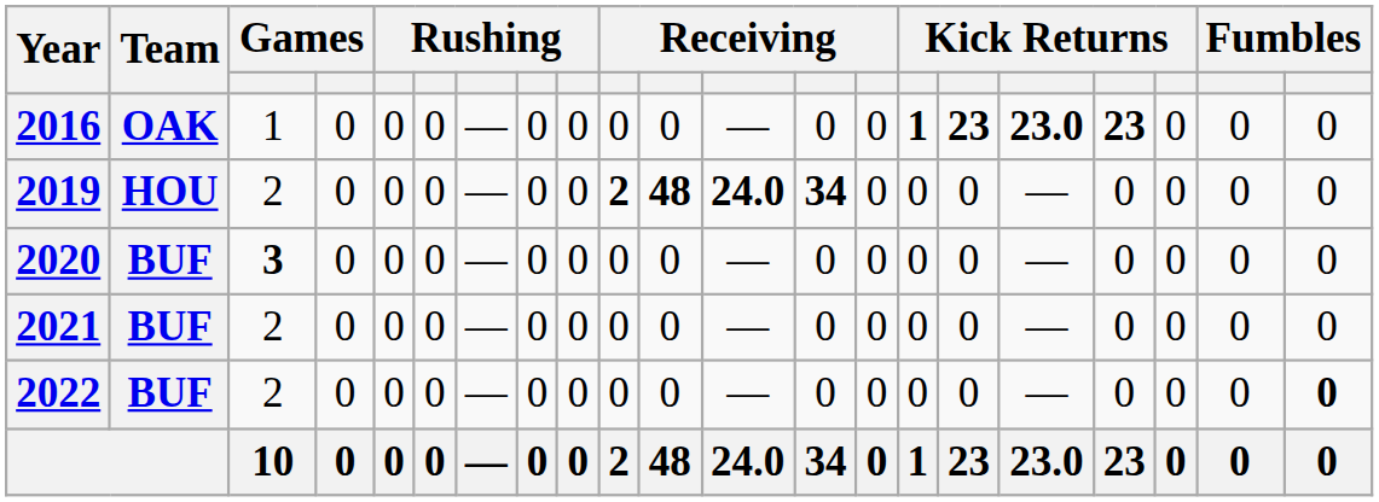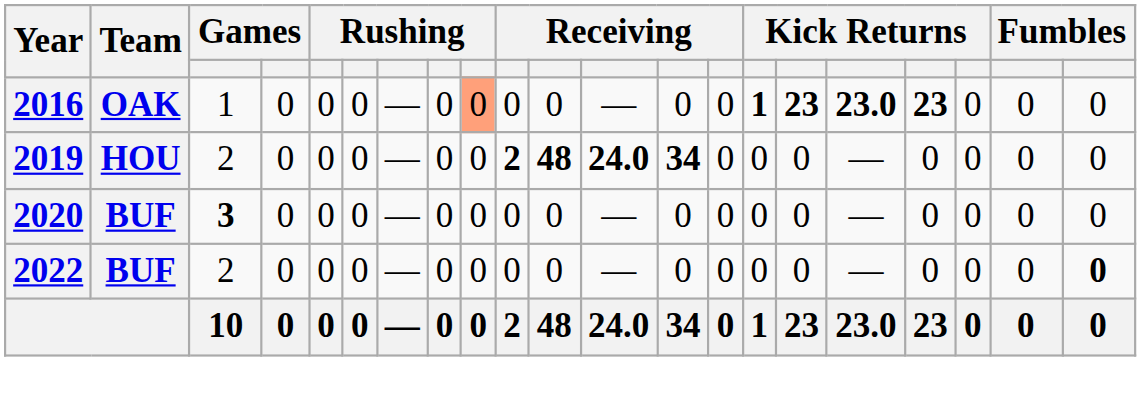 <table class="wikitable" style="text-align:center;">
 <tr>
 <th rowspan="2">Year</th>
 <th rowspan="2">Team</th>
 <th colspan="2">Games</th>
 <th colspan="5">Rushing</th>
 <th colspan="5">Receiving</th>
 <th colspan="5">Kick Returns</th>
 <th colspan="2">Fumbles</th>
 </tr>
 <tr>
 <th></th>
 <th></th>
 <th></th>
 <th></th>
 <th></th>
 <th></th>
 <th></th>
 <th></th>
 <th></th>
 <th></th>
 <th></th>
 <th></th>
 <th></th>
 <th></th>
 <th></th>
 <th></th>
 <th></th>
 <th></th>
 <th></th>
 </tr>
 <tr>
 <th><a href='#'>2016</a></th>
 <th><a href='#'>OAK</a></th>
 <td>1</td>
 <td>0</td>
 <td>0</td>
 <td>0</td>
 <td>—</td>
 <td>0</td>
-<td>0</td>
+<td style="background: lightsalmon;">0</td>
 <td>0</td>
 <td>0</td>
 <td>—</td>
 <td>0</td>
 <td>0</td>
 <td><strong>1</strong></td>
 <td><strong>23</strong></td>
 <td><strong>23.0</strong></td>
 <td><strong>23</strong></td>
 <td>0</td>
 <td>0</td>
 <td>0</td>
 </tr>
 <tr>
 <th><a href='#'>2019</a></th>
 <th><a href='#'>HOU</a></th>
 <td>2</td>
 <td>0</td>
 <td>0</td>
 <td>0</td>
 <td>—</td>
 <td>0</td>
 <td>0</td>
 <td><strong>2</strong></td>
 <td><strong>48</strong></td>
 <td><strong>24.0</strong></td>
 <td><strong>34</strong></td>
 <td>0</td>
 <td>0</td>
 <td>0</td>
 <td>—</td>
 <td>0</td>
 <td>0</td>
 <td>0</td>
 <td>0</td>
 </tr>
 <tr>
 <th><a href='#'>2020</a></th>
 <th><a href='#'>BUF</a></th>
 <td><strong>3</strong></td>
-<td>0</td>
-<td>0</td>
-<td>0</td>
-<td>—</td>
-<td>0</td>
-<td>0</td>
-<td>0</td>
-<td>0</td>
-<td>—</td>
-<td>0</td>
-<td>0</td>
-<td>0</td>
-<td>0</td>
-<td>—</td>
-<td>0</td>
-<td>0</td>
-<td>0</td>
-<td>0</td>
-</tr>
-<tr>
-<th><a href='#'>2021</a></th>
-<th><a href='#'>BUF</a></th>
-<td>2</td>
 <td>0</td>
 <td>0</td>
 <td>0</td>
 <td>—</td>
 <td>0</td>
 <td>0</td>
 <td>0</td>
 <td>0</td>
 <td>—</td>
 <td>0</td>
 <td>0</td>
 <td>0</td>
 <td>0</td>
 <td>—</td>
 <td>0</td>
 <td>0</td>
 <td>0</td>
 <td>0</td>
 </tr>
 <tr>
 <th><a href='#'>2022</a></th>
 <th><a href='#'>BUF</a></th>
 <td>2</td>
 <td>0</td>
 <td>0</td>
 <td>0</td>
 <td>—</td>
 <td>0</td>
 <td>0</td>
 <td>0</td>
 <td>0</td>
 <td>—</td>
 <td>0</td>
 <td>0</td>
 <td>0</td>
 <td>0</td>
 <td>—</td>
 <td>0</td>
 <td>0</td>
 <td>0</td>
 <td><strong>0</strong></td>
 </tr>
 <tr>
 <th colspan="2"></th>
 <th>10</th>
 <th>0</th>
 <th>0</th>
 <th>0</th>
 <th>—</th>
 <th>0</th>
 <th>0</th>
 <th>2</th>
 <th>48</th>
 <th>24.0</th>
 <th>34</th>
 <th>0</th>
 <th>1</th>
 <th>23</th>
 <th>23.0</th>
 <th>23</th>
 <th>0</th>
 <th>0</th>
 <th>0</th>
 </tr>
 </table>
